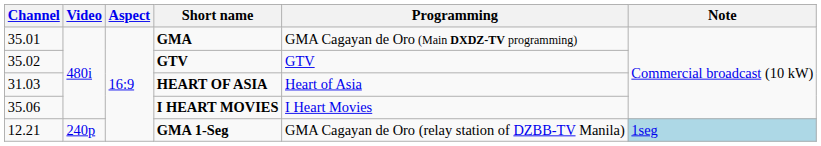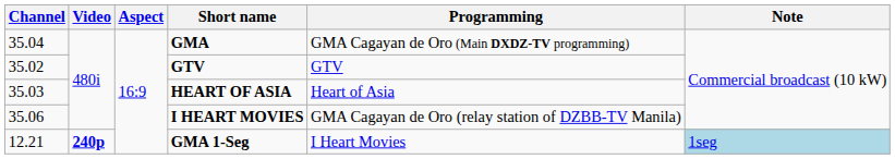 <table class="wikitable">
 <tr>
 <th><a href='#'>Channel</a></th>
 <th><a href='#'>Video</a></th>
 <th><a href='#'>Aspect</a></th>
 <th>Short name</th>
 <th>Programming</th>
 <th>Note</th>
 </tr>
 <tr>
-<td>35.01</td>
+<td>35.04</td>
 <td rowspan="4"><a href='#'>480i</a></td>
 <td rowspan="5"><a href='#'>16:9</a></td>
 <td><strong>GMA</strong></td>
 <td>GMA Cagayan de Oro<small> (Main <strong>DXDZ-TV</strong> programming)</small></td>
 <td rowspan="4"><a href='#'>Commercial broadcast</a> (10 kW)</td>
 </tr>
 <tr>
 <td>35.02</td>
 <td><strong>GTV</strong></td>
 <td><a href='#'>GTV</a></td>
 </tr>
 <tr>
-<td>31.03</td>
+<td>35.03</td>
 <td><strong>HEART OF ASIA</strong></td>
 <td><a href='#'>Heart of Asia</a></td>
 </tr>
 <tr>
 <td>35.06</td>
 <td><strong>I HEART MOVIES</strong></td>
-<td><a href='#'>I Heart Movies</a></td>
+<td>GMA Cagayan de Oro (relay station of <a href='#'>DZBB-TV</a> Manila)</td>
 </tr>
 <tr>
 <td>12.21</td>
-<td><a href='#'>240p</a></td>
+<td><strong><a href='#'>240p</a></strong></td>
 <td><strong>GMA 1-Seg</strong></td>
-<td>GMA Cagayan de Oro (relay station of <a href='#'>DZBB-TV</a> Manila)</td>
+<td><a href='#'>I Heart Movies</a></td>
 <td style="background: lightblue;"><a href='#'>1seg</a></td>
 </tr>
 </table>
